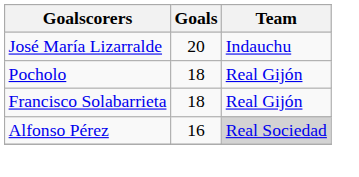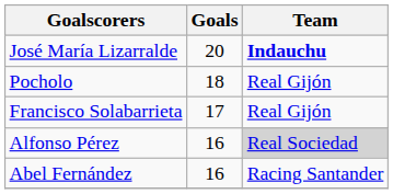 <table class="wikitable sortable" class="wikitable">
 <tr style="background:#ccc; text-align:center;">
 <th>Goalscorers</th>
 <th>Goals</th>
 <th>Team</th>
 </tr>
 <tr>
 <td> <a href='#'>José María Lizarralde</a></td>
 <td style="text-align:center;">20</td>
-<td><a href='#'>Indauchu</a></td>
+<td><strong><a href='#'>Indauchu</a></strong></td>
 </tr>
 <tr>
 <td> <a href='#'>Pocholo</a></td>
 <td style="text-align:center;">18</td>
 <td><a href='#'>Real Gijón</a></td>
 </tr>
 <tr>
 <td> <a href='#'>Francisco Solabarrieta</a></td>
-<td style="text-align:center;">18</td>
+<td style="text-align:center;">17</td>
 <td><a href='#'>Real Gijón</a></td>
 </tr>
 <tr>
 <td> <a href='#'>Alfonso Pérez</a></td>
 <td style="text-align:center;">16</td>
 <td style="background: lightgrey;"><a href='#'>Real Sociedad</a></td>
 </tr>
 <tr>
+<td> <a href='#'>Abel Fernández</a></td>
+<td style="text-align:center;">16</td>
+<td><a href='#'>Racing Santander</a></td>
+</tr>
+<tr>
 </tr>
 </table>
